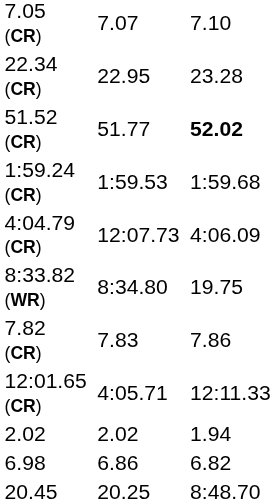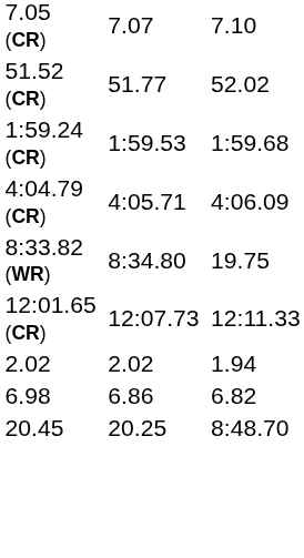 <table>
 <tr>
 <td></td>
 <td></td>
 <td>7.05<br><small>(<strong>CR</strong>)</small></td>
 <td></td>
 <td>7.07</td>
 <td></td>
 <td>7.10</td>
 </tr>
 <tr>
 <td></td>
 <td></td>
-<td>22.34<br><small>(<strong>CR</strong>)</small></td>
-<td></td>
-<td>22.95</td>
-<td></td>
-<td>23.28</td>
-</tr>
-<tr>
-<td></td>
-<td></td>
 <td>51.52<br><small>(<strong>CR</strong>)</small></td>
 <td></td>
 <td>51.77</td>
 <td></td>
-<td><strong>52.02</strong></td>
+<td>52.02</td>
 </tr>
 <tr>
 <td></td>
 <td></td>
 <td>1:59.24<br><small>(<strong>CR</strong>)</small></td>
 <td></td>
 <td>1:59.53</td>
 <td></td>
 <td>1:59.68</td>
 </tr>
 <tr>
 <td></td>
 <td></td>
 <td>4:04.79<br><small>(<strong>CR</strong>)</small></td>
 <td></td>
-<td>12:07.73</td>
+<td>4:05.71</td>
 <td></td>
 <td>4:06.09</td>
 </tr>
 <tr>
 <td></td>
 <td></td>
 <td>8:33.82<br><small>(<strong>WR</strong>)</small></td>
 <td></td>
 <td>8:34.80</td>
 <td></td>
 <td>19.75</td>
 </tr>
 <tr>
 <td></td>
 <td></td>
-<td>7.82<br><small>(<strong>CR</strong>)</small></td>
-<td></td>
-<td>7.83</td>
-<td></td>
-<td>7.86</td>
-</tr>
-<tr>
-<td></td>
-<td></td>
 <td>12:01.65<br><small>(<strong>CR</strong>)</small></td>
 <td></td>
-<td>4:05.71</td>
+<td>12:07.73</td>
 <td></td>
 <td>12:11.33</td>
 </tr>
 <tr>
 <td></td>
 <td></td>
 <td>2.02</td>
 <td></td>
 <td>2.02</td>
 <td></td>
 <td>1.94</td>
 </tr>
 <tr>
 <td></td>
 <td></td>
 <td>6.98</td>
 <td></td>
 <td>6.86</td>
 <td></td>
 <td>6.82</td>
 </tr>
 <tr>
 <td></td>
 <td></td>
 <td>20.45</td>
 <td></td>
 <td>20.25</td>
 <td></td>
 <td>8:48.70</td>
 </tr>
 </table>
